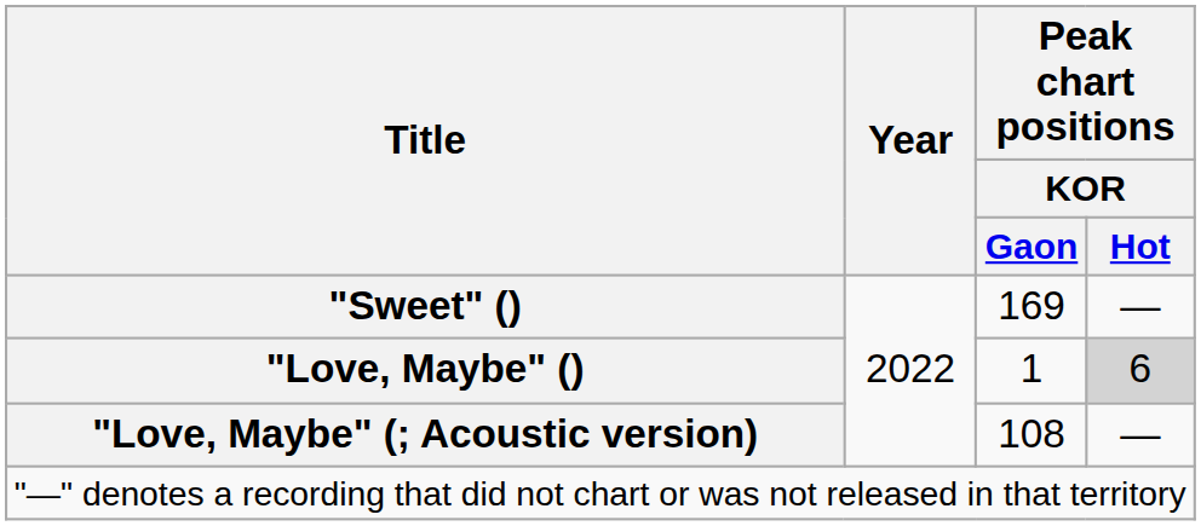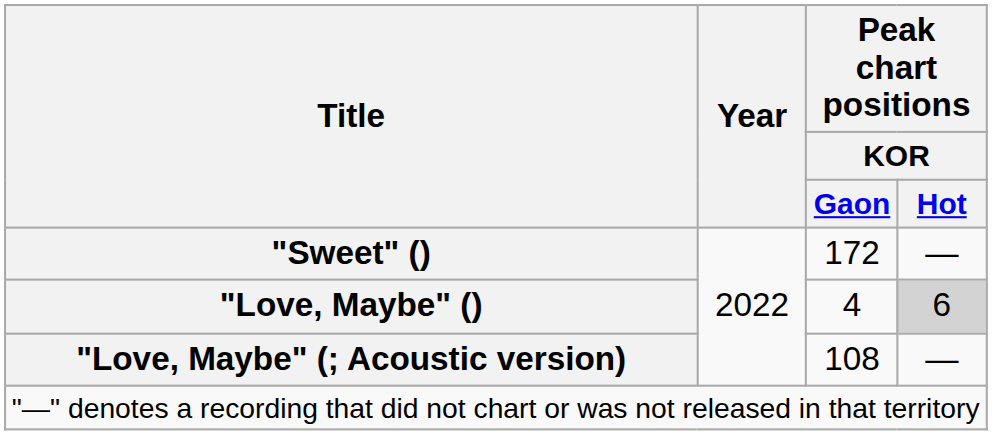 <table class="wikitable plainrowheaders" style="text-align:center">
 <tr>
 <th scope="col" rowspan="3">Title</th>
 <th scope="col" rowspan="3">Year</th>
 <th scope="col" colspan="2">Peak chart<br>positions</th>
 </tr>
 <tr>
 <th scope="col" colspan="2" style="font-size:90%">KOR</th>
 </tr>
 <tr>
 <th scope="col" style="font-size:90%; width:2.5em"><a href='#'>Gaon</a><br></th>
 <th scope="col" style="font-size:90%; width:2.5em"><a href='#'>Hot</a><br></th>
 </tr>
 <tr>
 <th scope="row">"Sweet" ()<br></th>
 <td rowspan="3">2022</td>
-<td>169</td>
+<td>172</td>
 <td>—</td>
 </tr>
 <tr>
 <th scope="row">"Love, Maybe" ()<br></th>
-<td>1</td>
+<td>4</td>
 <td style="background: lightgrey;">6</td>
 </tr>
 <tr>
 <th scope="row">"Love, Maybe" (; Acoustic version)<br></th>
 <td>108</td>
 <td>—</td>
 </tr>
 <tr>
 <td colspan="4" style="font-size:85%">"—" denotes a recording that did not chart or was not released in that territory</td>
 </tr>
 </table>
